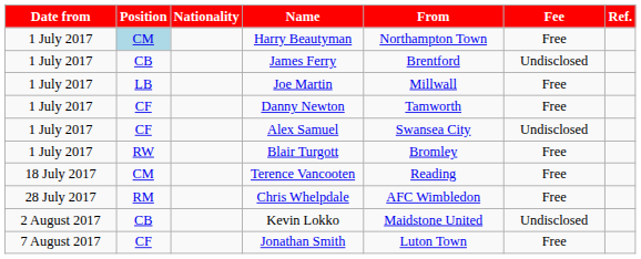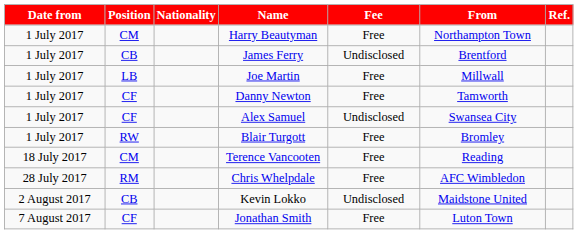 <table class="wikitable"  style="text-align:center; font-size:90%; ">
 <tr>
 <th style="background:#FF0000; color:white; width:110px;">Date from</th>
 <th style="background:#FF0000; color:white; width:50px;">Position</th>
 <th style="background:#FF0000; color:white; width:50px;">Nationality</th>
 <th style="background:#FF0000; color:white; width:120px;">Name</th>
+<th style="background:#FF0000; color:white; width:100px;">Fee</th>
 <th style="background:#FF0000; color:white; width:140px;">From</th>
-<th style="background:#FF0000; color:white; width:100px;">Fee</th>
 <th style="background:#FF0000; color:white; width:25px;">Ref.</th>
 </tr>
 <tr>
 <td>1 July 2017</td>
-<td style="background: lightblue;"><a href='#'>CM</a></td>
+<td><a href='#'>CM</a></td>
 <td></td>
 <td><a href='#'>Harry Beautyman</a></td>
+<td>Free</td>
 <td><a href='#'>Northampton Town</a></td>
-<td>Free</td>
 <td></td>
 </tr>
 <tr>
 <td>1 July 2017</td>
 <td><a href='#'>CB</a></td>
 <td></td>
 <td><a href='#'>James Ferry</a></td>
+<td>Undisclosed</td>
 <td><a href='#'>Brentford</a></td>
-<td>Undisclosed</td>
 <td></td>
 </tr>
 <tr>
 <td>1 July 2017</td>
 <td><a href='#'>LB</a></td>
 <td></td>
 <td><a href='#'>Joe Martin</a></td>
+<td>Free</td>
 <td><a href='#'>Millwall</a></td>
-<td>Free</td>
 <td></td>
 </tr>
 <tr>
 <td>1 July 2017</td>
 <td><a href='#'>CF</a></td>
 <td></td>
 <td><a href='#'>Danny Newton</a></td>
+<td>Free</td>
 <td><a href='#'>Tamworth</a></td>
-<td>Free</td>
 <td></td>
 </tr>
 <tr>
 <td>1 July 2017</td>
 <td><a href='#'>CF</a></td>
 <td></td>
 <td><a href='#'>Alex Samuel</a></td>
+<td>Undisclosed</td>
 <td><a href='#'>Swansea City</a></td>
-<td>Undisclosed</td>
 <td></td>
 </tr>
 <tr>
 <td>1 July 2017</td>
 <td><a href='#'>RW</a></td>
 <td></td>
 <td><a href='#'>Blair Turgott</a></td>
+<td>Free</td>
 <td><a href='#'>Bromley</a></td>
-<td>Free</td>
 <td></td>
 </tr>
 <tr>
 <td>18 July 2017</td>
 <td><a href='#'>CM</a></td>
 <td></td>
 <td><a href='#'>Terence Vancooten</a></td>
+<td>Free</td>
 <td><a href='#'>Reading</a></td>
-<td>Free</td>
 <td></td>
 </tr>
 <tr>
 <td>28 July 2017</td>
 <td><a href='#'>RM</a></td>
 <td></td>
 <td><a href='#'>Chris Whelpdale</a></td>
+<td>Free</td>
 <td><a href='#'>AFC Wimbledon</a></td>
-<td>Free</td>
 <td></td>
 </tr>
 <tr>
 <td>2 August 2017</td>
 <td><a href='#'>CB</a></td>
 <td></td>
 <td>Kevin Lokko</td>
+<td>Undisclosed</td>
 <td><a href='#'>Maidstone United</a></td>
-<td>Undisclosed</td>
 <td></td>
 </tr>
 <tr>
 <td>7 August 2017</td>
 <td><a href='#'>CF</a></td>
 <td></td>
 <td><a href='#'>Jonathan Smith</a></td>
+<td>Free</td>
 <td><a href='#'>Luton Town</a></td>
-<td>Free</td>
 <td></td>
 </tr>
 </table>
